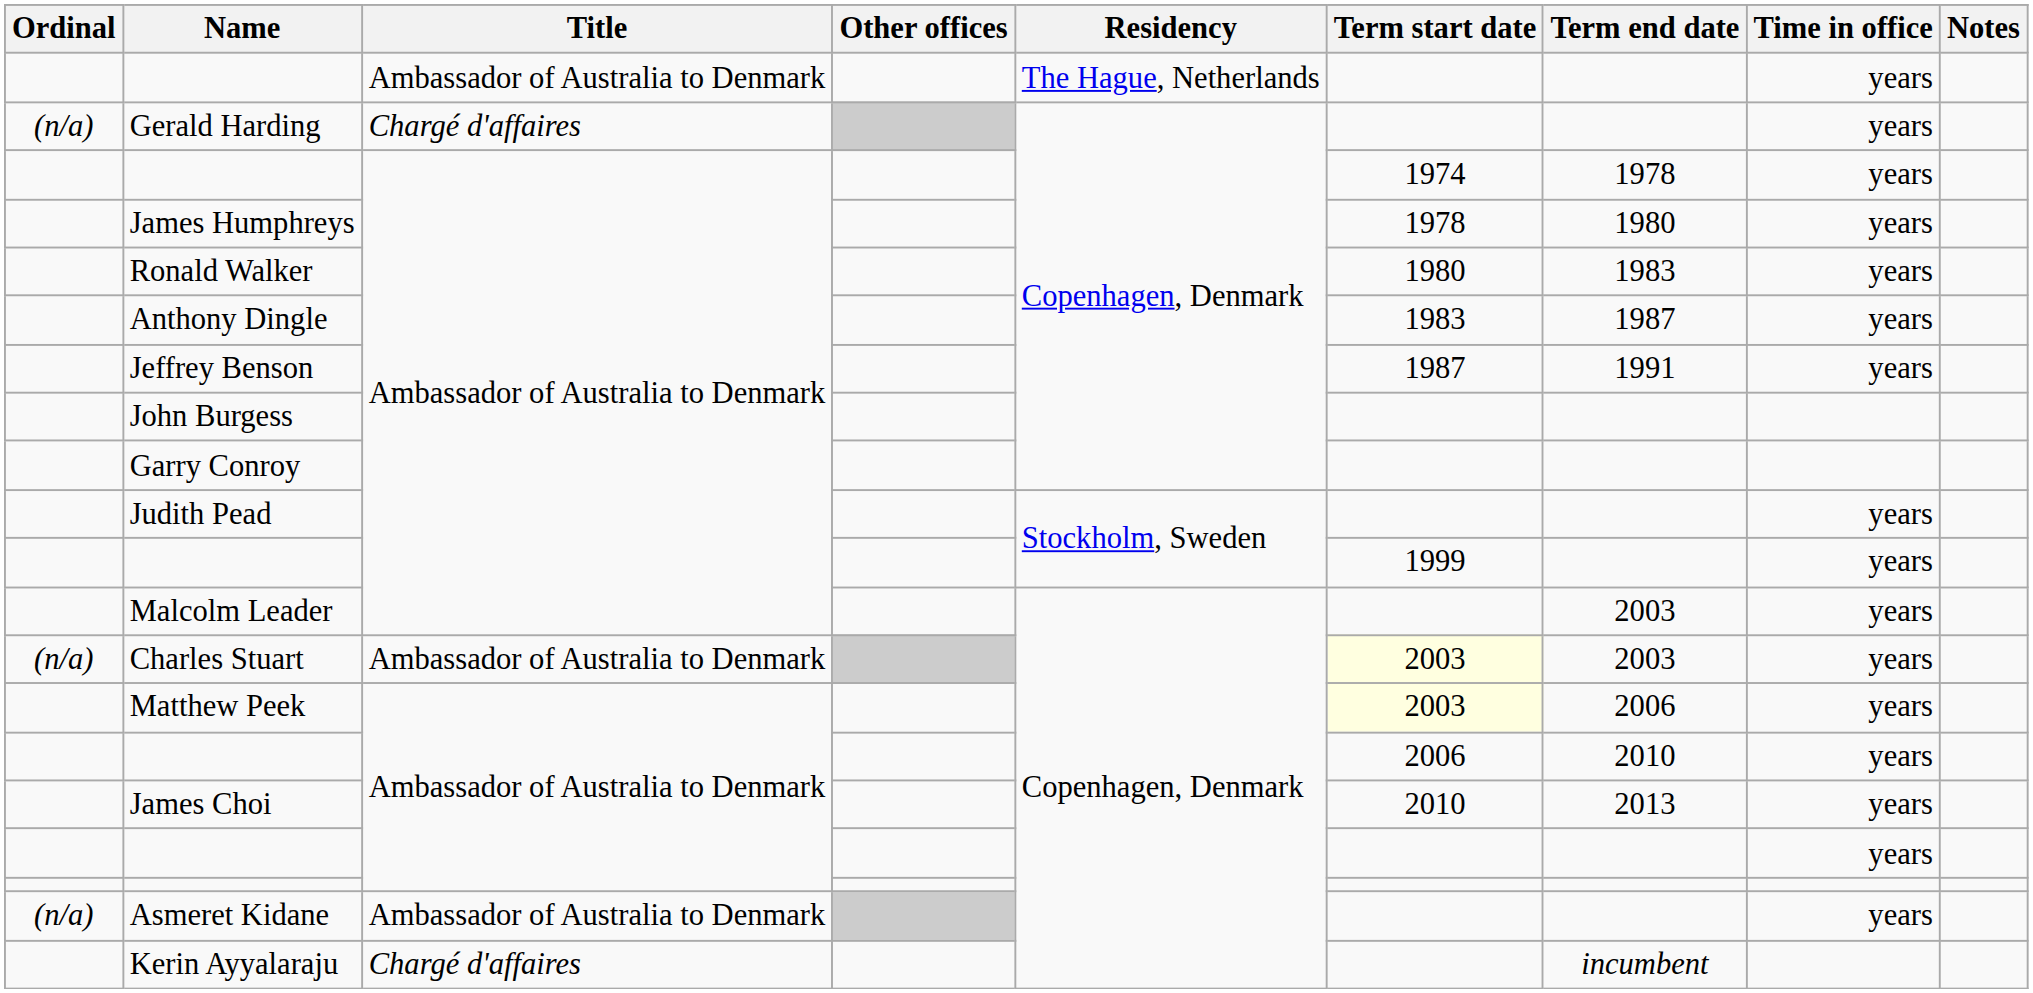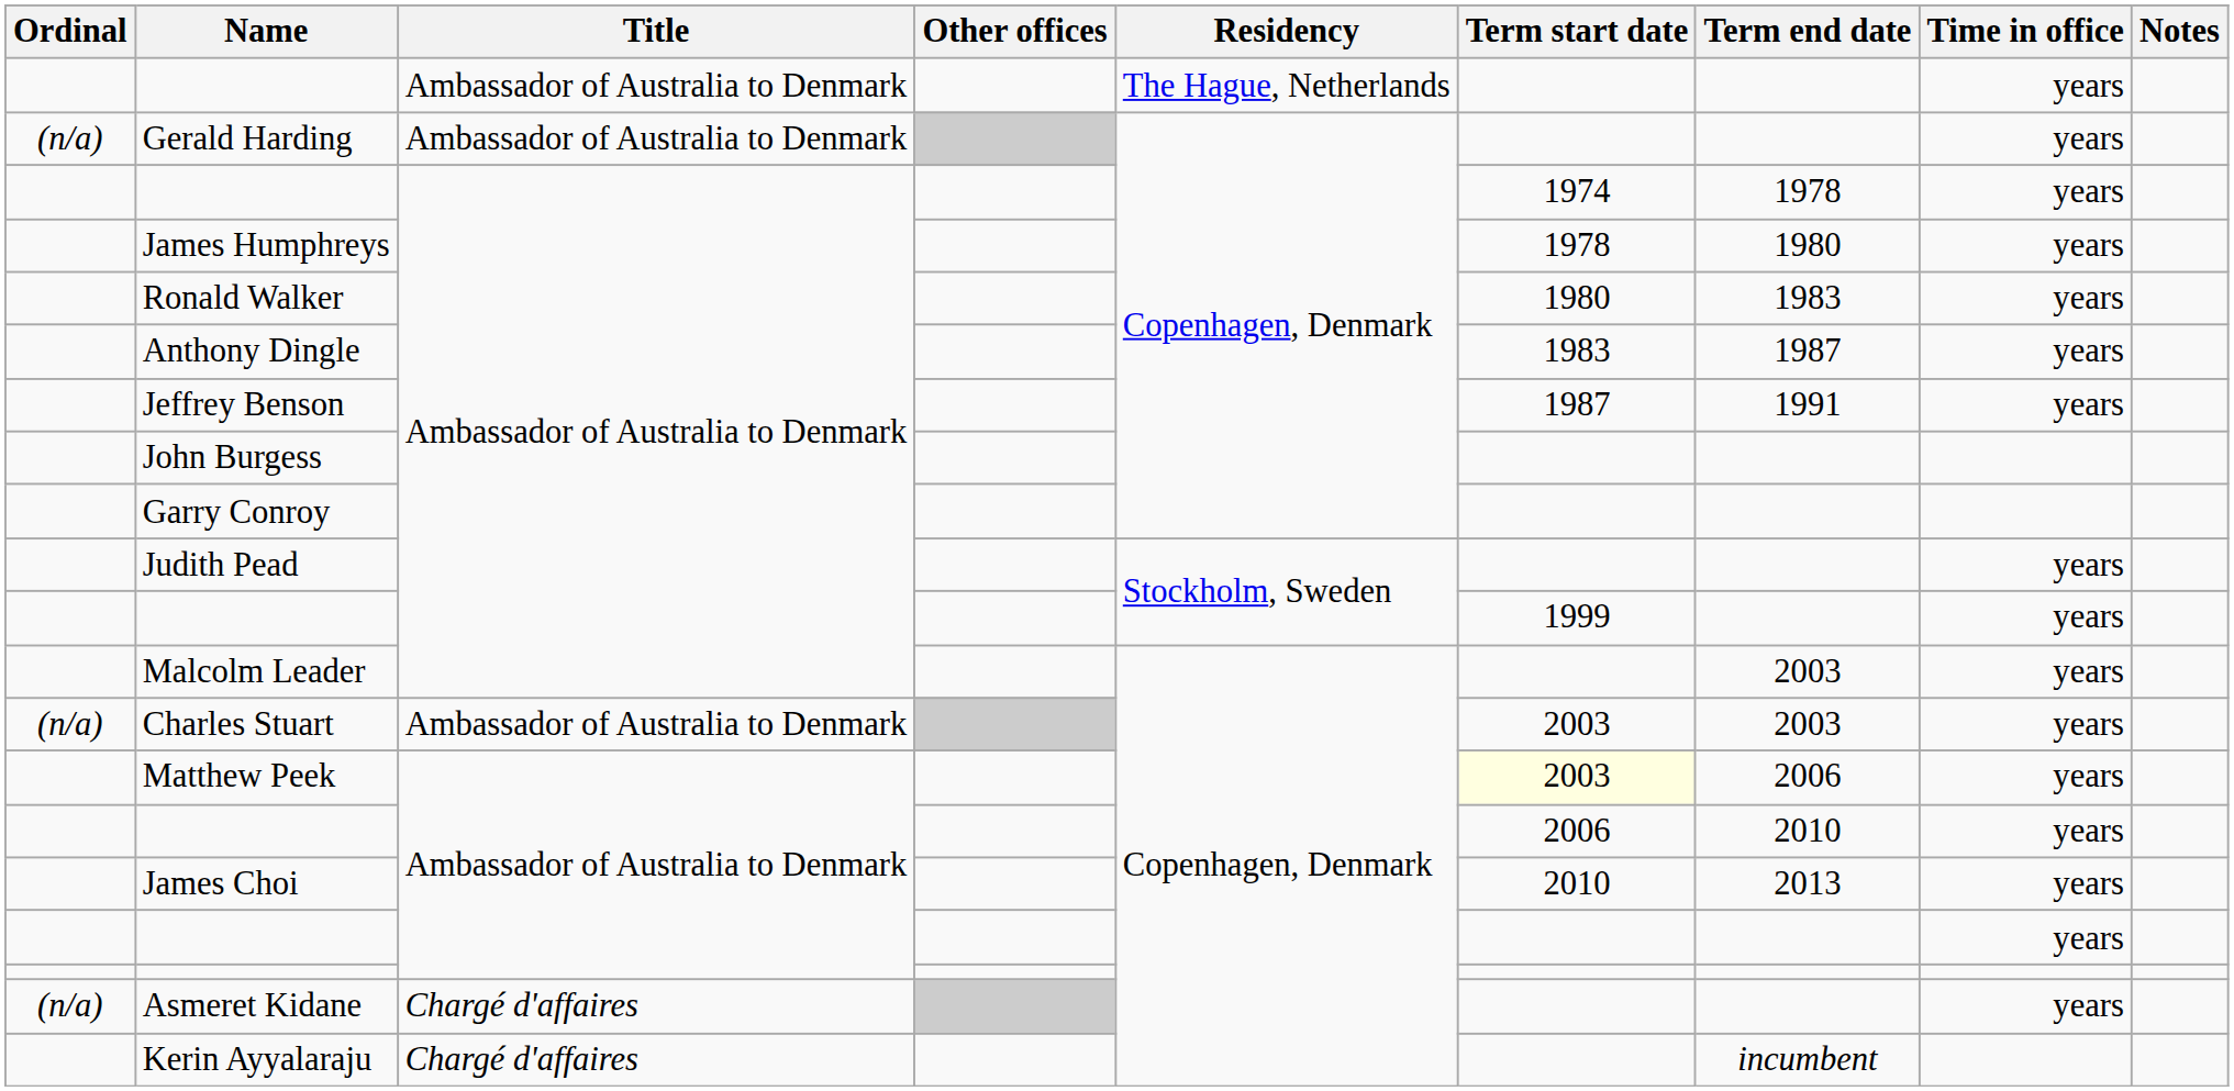 <table class='wikitable sortable'>
 <tr>
 <th>Ordinal</th>
 <th>Name</th>
 <th>Title</th>
 <th>Other offices</th>
 <th>Residency</th>
 <th>Term start date</th>
 <th>Term end date</th>
 <th>Time in office</th>
 <th>Notes</th>
 </tr>
 <tr>
 <td align=center></td>
 <td></td>
 <td>Ambassador of Australia to Denmark</td>
 <td></td>
 <td><a href='#'>The Hague</a>, Netherlands</td>
 <td align=center></td>
 <td align=center></td>
 <td align=right> years</td>
 <td></td>
 </tr>
 <tr>
 <td align=center><em>(n/a)</em></td>
 <td>Gerald Harding</td>
-<td><em>Chargé d'affaires</em></td>
+<td>Ambassador of Australia to Denmark</td>
 <th style="background: #cccccc;"></th>
 <td rowspan=8><a href='#'>Copenhagen</a>, Denmark</td>
 <td align=center></td>
 <td align=center></td>
 <td align=right> years</td>
 <td></td>
 </tr>
 <tr>
 <td align=center></td>
 <td></td>
 <td rowspan=10>Ambassador of Australia to Denmark</td>
 <td></td>
 <td align=center>1974</td>
 <td align=center>1978</td>
 <td align=right> years</td>
 <td></td>
 </tr>
 <tr>
 <td align=center></td>
 <td>James Humphreys</td>
 <td></td>
 <td align=center>1978</td>
 <td align=center>1980</td>
 <td align=right> years</td>
 <td></td>
 </tr>
 <tr>
 <td align=center></td>
 <td>Ronald Walker</td>
 <td></td>
 <td align=center>1980</td>
 <td align=center>1983</td>
 <td align=right> years</td>
 <td></td>
 </tr>
 <tr>
 <td align=center></td>
 <td>Anthony Dingle</td>
 <td></td>
 <td align=center>1983</td>
 <td align=center>1987</td>
 <td align=right> years</td>
 <td></td>
 </tr>
 <tr>
 <td align=center></td>
 <td>Jeffrey Benson</td>
 <td></td>
 <td align=center>1987</td>
 <td align=center>1991</td>
 <td align=right> years</td>
 <td></td>
 </tr>
 <tr>
 <td align=center></td>
 <td>John Burgess</td>
 <td></td>
 <td align=center></td>
 <td align=center></td>
 <td align=right></td>
 <td></td>
 </tr>
 <tr>
 <td align=center></td>
 <td>Garry Conroy</td>
 <td></td>
 <td align=center></td>
 <td align=center></td>
 <td align=right></td>
 <td></td>
 </tr>
 <tr>
 <td align=center></td>
 <td>Judith Pead</td>
 <td></td>
 <td rowspan=2><a href='#'>Stockholm</a>, Sweden</td>
 <td align=center></td>
 <td align=center></td>
 <td align=right> years</td>
 <td></td>
 </tr>
 <tr>
 <td align=center></td>
 <td></td>
 <td></td>
 <td align=center>1999</td>
 <td align=center></td>
 <td align=right> years</td>
 <td></td>
 </tr>
 <tr>
 <td align=center></td>
 <td>Malcolm Leader</td>
 <td></td>
 <td rowspan=9>Copenhagen, Denmark</td>
 <td align=center></td>
 <td align=center>2003</td>
 <td align=right> years</td>
 <td></td>
 </tr>
 <tr>
 <td align=center><em>(n/a)</em></td>
 <td>Charles Stuart</td>
 <td>Ambassador of Australia to Denmark</td>
 <th style="background: #cccccc;"></th>
-<td align=center style="background: lightyellow;">2003</td>
+<td align=center>2003</td>
 <td align=center>2003</td>
 <td align=right> years</td>
 <td></td>
 </tr>
 <tr>
 <td align=center></td>
 <td>Matthew Peek</td>
 <td rowspan=5>Ambassador of Australia to Denmark</td>
 <td></td>
 <td align=center style="background: lightyellow;">2003</td>
 <td align=center>2006</td>
 <td align=right> years</td>
 <td></td>
 </tr>
 <tr>
 <td align=center></td>
 <td></td>
 <td></td>
 <td align=center>2006</td>
 <td align=center>2010</td>
 <td align=right> years</td>
 <td></td>
 </tr>
 <tr>
 <td align=center></td>
 <td>James Choi</td>
 <td></td>
 <td align=center>2010</td>
 <td align=center>2013</td>
 <td align=right> years</td>
 <td></td>
 </tr>
 <tr>
 <td align=center></td>
 <td></td>
 <td></td>
 <td align=center></td>
 <td align=center></td>
 <td align=right> years</td>
 <td></td>
 </tr>
 <tr>
 <td align=center></td>
 <td></td>
 <td></td>
 <td align=center></td>
 <td align=center></td>
 <td align=right></td>
 <td></td>
 </tr>
 <tr>
 <td align=center><em>(n/a)</em></td>
 <td>Asmeret Kidane</td>
-<td>Ambassador of Australia to Denmark</td>
+<td><em>Chargé d'affaires</em></td>
 <th style="background: #cccccc;"></th>
 <td align=center></td>
 <td align=center></td>
 <td align=right> years</td>
 <td></td>
 </tr>
 <tr>
 <td align=center></td>
 <td>Kerin Ayyalaraju</td>
 <td><em>Chargé d'affaires</em></td>
 <td></td>
 <td align=center></td>
 <td align=center><em>incumbent</em></td>
 <td align=right></td>
 <td></td>
 </tr>
 </table>
